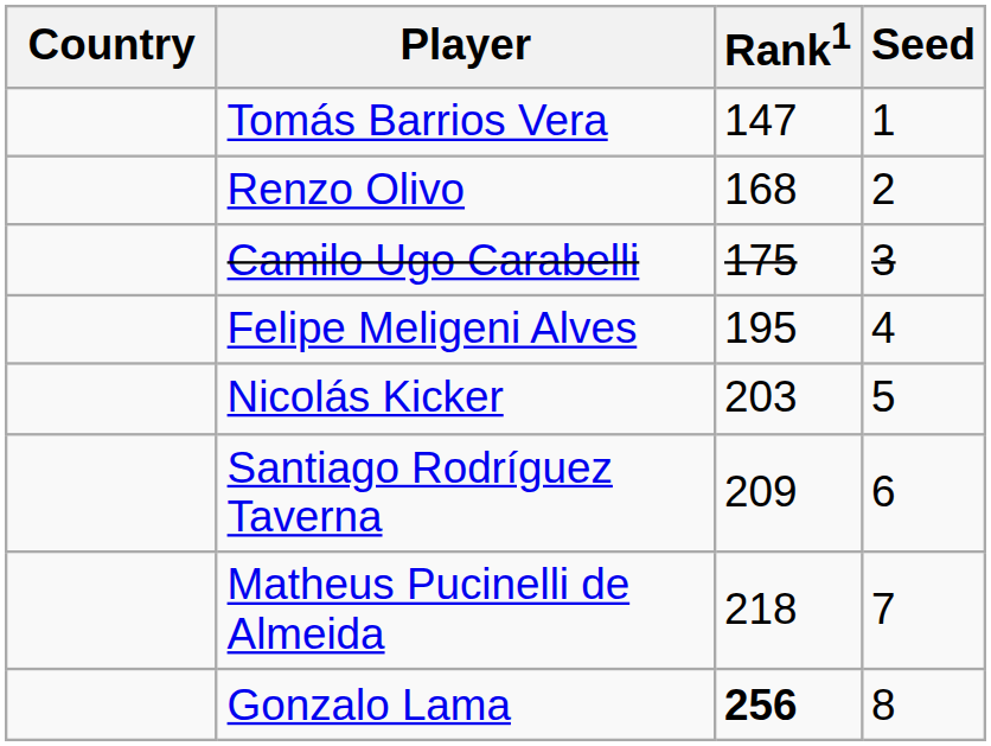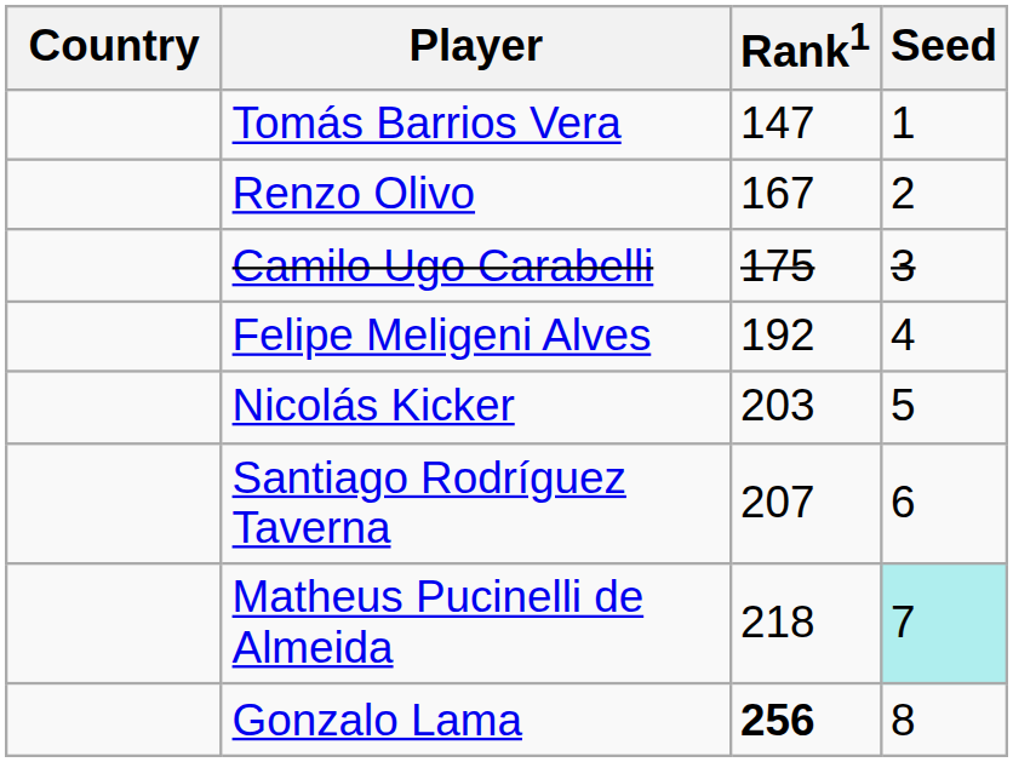 <table class="sortable wikitable">
 <tr>
 <th width="70">Country</th>
 <th width="175">Player</th>
 <th>Rank<sup>1</sup></th>
 <th>Seed</th>
 </tr>
 <tr>
 <td></td>
 <td><a href='#'>Tomás Barrios Vera</a></td>
 <td>147</td>
 <td>1</td>
 </tr>
 <tr>
 <td></td>
 <td><a href='#'>Renzo Olivo</a></td>
-<td>168</td>
+<td>167</td>
 <td>2</td>
 </tr>
 <tr>
 <td><s></s></td>
 <td><s><a href='#'>Camilo Ugo Carabelli</a></s></td>
 <td><s>175</s></td>
 <td><s>3</s></td>
 </tr>
 <tr>
 <td></td>
 <td><a href='#'>Felipe Meligeni Alves</a></td>
-<td>195</td>
+<td>192</td>
 <td>4</td>
 </tr>
 <tr>
 <td></td>
 <td><a href='#'>Nicolás Kicker</a></td>
 <td>203</td>
 <td>5</td>
 </tr>
 <tr>
 <td></td>
 <td><a href='#'>Santiago Rodríguez Taverna</a></td>
-<td>209</td>
+<td>207</td>
 <td>6</td>
 </tr>
 <tr>
 <td></td>
 <td><a href='#'>Matheus Pucinelli de Almeida</a></td>
 <td>218</td>
-<td>7</td>
+<td style="background: paleturquoise;">7</td>
 </tr>
 <tr>
 <td></td>
 <td><a href='#'>Gonzalo Lama</a></td>
 <td><strong>256</strong></td>
 <td>8</td>
 </tr>
 </table>
